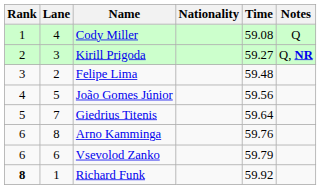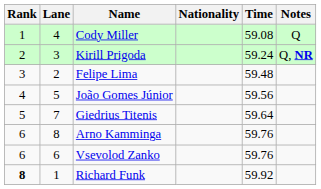 <table class="wikitable sortable" style="text-align:center">
 <tr>
 <th>Rank</th>
 <th>Lane</th>
 <th>Name</th>
 <th>Nationality</th>
 <th>Time</th>
 <th>Notes</th>
 </tr>
 <tr bgcolor=ccffcc>
 <td>1</td>
 <td>4</td>
 <td align=left><a href='#'>Cody Miller</a></td>
 <td align=left></td>
 <td>59.08</td>
 <td>Q</td>
 </tr>
 <tr bgcolor=ccffcc>
 <td>2</td>
 <td>3</td>
 <td align=left><a href='#'>Kirill Prigoda</a></td>
 <td align=left></td>
-<td>59.27</td>
+<td>59.24</td>
 <td>Q, <strong><a href='#'>NR</a></strong></td>
 </tr>
 <tr>
 <td>3</td>
 <td>2</td>
 <td align=left><a href='#'>Felipe Lima</a></td>
 <td align=left></td>
 <td>59.48</td>
 <td></td>
 </tr>
 <tr>
 <td>4</td>
 <td>5</td>
 <td align=left><a href='#'>João Gomes Júnior</a></td>
 <td align=left></td>
 <td>59.56</td>
 <td></td>
 </tr>
 <tr>
 <td>5</td>
 <td>7</td>
 <td align=left><a href='#'>Giedrius Titenis</a></td>
 <td align=left></td>
 <td>59.64</td>
 <td></td>
 </tr>
 <tr>
 <td>6</td>
 <td>8</td>
 <td align=left><a href='#'>Arno Kamminga</a></td>
 <td align=left></td>
 <td>59.76</td>
 <td></td>
 </tr>
 <tr>
 <td>6</td>
 <td>6</td>
 <td align=left><a href='#'>Vsevolod Zanko</a></td>
 <td align=left></td>
-<td>59.79</td>
+<td>59.76</td>
 <td></td>
 </tr>
 <tr>
 <td><strong>8</strong></td>
 <td>1</td>
 <td align=left><a href='#'>Richard Funk</a></td>
 <td align=left></td>
 <td>59.92</td>
 <td></td>
 </tr>
 </table>
